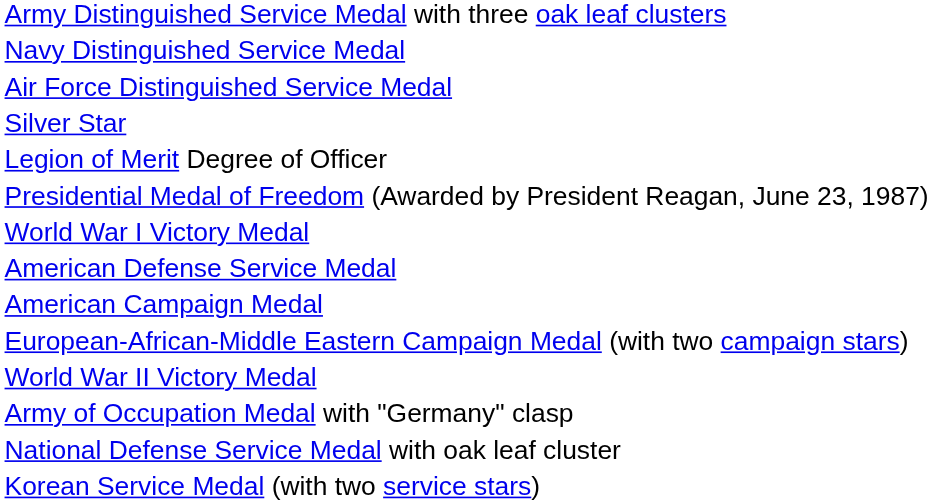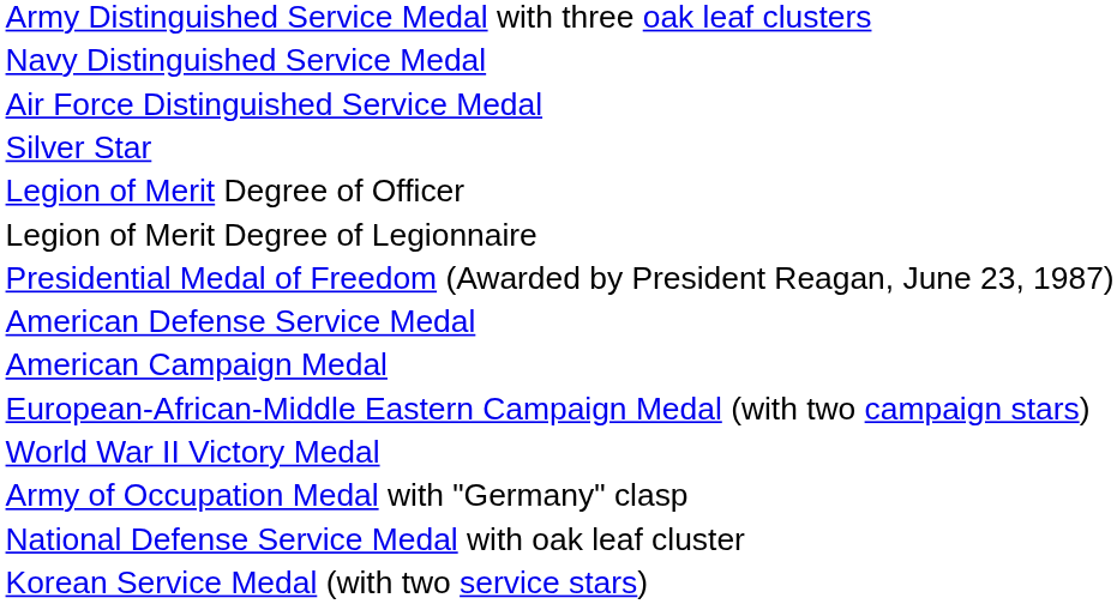 <table>
 <tr>
 <td></td>
 <td><a href='#'>Army Distinguished Service Medal</a> with three <a href='#'>oak leaf clusters</a></td>
 </tr>
 <tr>
 <td></td>
 <td><a href='#'>Navy Distinguished Service Medal</a></td>
 </tr>
 <tr>
 <td></td>
 <td><a href='#'>Air Force Distinguished Service Medal</a></td>
 </tr>
 <tr>
 <td></td>
 <td><a href='#'>Silver Star</a></td>
 </tr>
 <tr>
 <td></td>
 <td><a href='#'>Legion of Merit</a> Degree of Officer</td>
 </tr>
 <tr>
 <td></td>
-<td><a href='#'>Presidential Medal of Freedom</a> (Awarded by President Reagan, June 23, 1987)</td>
+<td>Legion of Merit Degree of Legionnaire</td>
 </tr>
 <tr>
 <td></td>
-<td><a href='#'>World War I Victory Medal</a></td>
+<td><a href='#'>Presidential Medal of Freedom</a> (Awarded by President Reagan, June 23, 1987)</td>
 </tr>
 <tr>
 <td></td>
 <td><a href='#'>American Defense Service Medal</a></td>
 </tr>
 <tr>
 <td></td>
 <td><a href='#'>American Campaign Medal</a></td>
 </tr>
 <tr>
 <td></td>
 <td><a href='#'>European-African-Middle Eastern Campaign Medal</a> (with two <a href='#'>campaign stars</a>)</td>
 </tr>
 <tr>
 <td></td>
 <td><a href='#'>World War II Victory Medal</a></td>
 </tr>
 <tr>
 <td></td>
 <td><a href='#'>Army of Occupation Medal</a> with "Germany" clasp</td>
 </tr>
 <tr>
 <td></td>
 <td><a href='#'>National Defense Service Medal</a> with oak leaf cluster</td>
 </tr>
 <tr>
 <td></td>
 <td><a href='#'>Korean Service Medal</a> (with two <a href='#'>service stars</a>)</td>
 </tr>
 </table>
